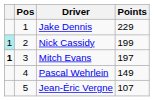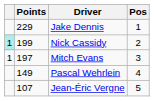 <table class="wikitable" style="font-size: 85%;">
 <tr>
 <th></th>
+<th>Points</th>
+<th>Driver</th>
 <th>Pos</th>
-<th>Driver</th>
-<th>Points</th>
 </tr>
 <tr>
 <td align="left"></td>
+<td align="left">229</td>
+<td> <a href='#'>Jake Dennis</a></td>
 <td align="center">1</td>
-<td> <a href='#'>Jake Dennis</a></td>
-<td align="left">229</td>
 </tr>
 <tr>
 <td align="left" style="background: paleturquoise;"> 1</td>
+<td align="left">199</td>
+<td> <a href='#'>Nick Cassidy</a></td>
 <td align="center">2</td>
-<td> <a href='#'>Nick Cassidy</a></td>
-<td align="left">199</td>
 </tr>
 <tr>
-<td align="left"><strong> 1</strong></td>
+<td align="left"> 1</td>
+<td align="left">197</td>
+<td> <a href='#'>Mitch Evans</a></td>
 <td align="center">3</td>
-<td> <a href='#'>Mitch Evans</a></td>
-<td align="left">197</td>
 </tr>
 <tr>
 <td align="left"></td>
+<td align="left">149</td>
+<td> <a href='#'>Pascal Wehrlein</a></td>
 <td align="center">4</td>
-<td> <a href='#'>Pascal Wehrlein</a></td>
-<td align="left">149</td>
 </tr>
 <tr>
 <td align="left"></td>
+<td align="left">107</td>
+<td> <a href='#'>Jean-Éric Vergne</a></td>
 <td align="center">5</td>
-<td> <a href='#'>Jean-Éric Vergne</a></td>
-<td align="left">107</td>
 </tr>
 </table>
